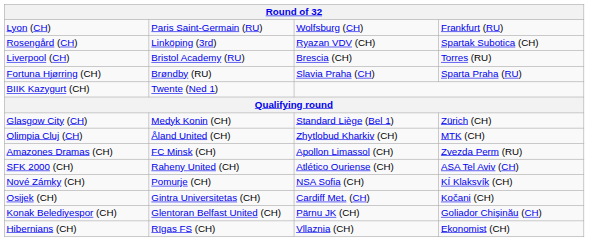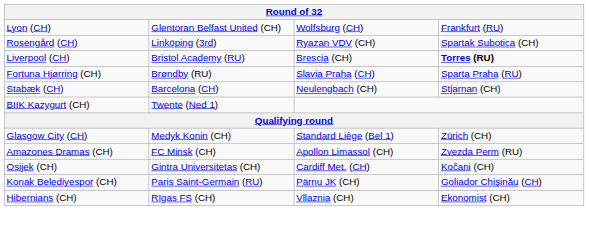 <table class="wikitable">
 <tr>
 <th colspan="4"><a href='#'>Round of 32</a></th>
 </tr>
 <tr>
 <td width=230> <a href='#'>Lyon</a> (<a href='#'>CH</a>)</td>
-<td width=230> <a href='#'>Paris Saint-Germain</a> (<a href='#'>RU</a>)</td>
+<td> <a href='#'>Glentoran Belfast United</a> (CH)</td>
 <td width=230> <a href='#'>Wolfsburg</a> (<a href='#'>CH</a>)</td>
 <td width=230> <a href='#'>Frankfurt</a> (<a href='#'>RU</a>)</td>
 </tr>
 <tr>
 <td> <a href='#'>Rosengård</a> (<a href='#'>CH</a>)</td>
 <td> <a href='#'>Linköping</a> (<a href='#'>3rd</a>)</td>
 <td> <a href='#'>Ryazan VDV</a> (CH)</td>
 <td> <a href='#'>Spartak Subotica</a> (CH)</td>
 </tr>
 <tr>
 <td> <a href='#'>Liverpool</a> (<a href='#'>CH</a>)</td>
 <td> <a href='#'>Bristol Academy</a> (<a href='#'>RU</a>)</td>
 <td> <a href='#'>Brescia</a> (CH)</td>
-<td> <a href='#'>Torres</a> (RU)</td>
+<td><strong> <a href='#'>Torres</a> (RU)</strong></td>
 </tr>
 <tr>
 <td> <a href='#'>Fortuna Hjørring</a> (CH)</td>
 <td> <a href='#'>Brøndby</a> (RU)</td>
 <td> <a href='#'>Slavia Praha</a> (<a href='#'>CH</a>)</td>
 <td> <a href='#'>Sparta Praha</a> (<a href='#'>RU</a>)</td>
+</tr>
+<tr>
+<td> <a href='#'>Stabæk</a> (<a href='#'>CH</a>)</td>
+<td> <a href='#'>Barcelona</a> (<a href='#'>CH</a>)</td>
+<td> <a href='#'>Neulengbach</a> (CH)</td>
+<td> <a href='#'>Stjarnan</a> (CH)</td>
 </tr>
 <tr>
 <td> <a href='#'>BIIK Kazygurt</a> (CH)</td>
 <td> <a href='#'>Twente</a> (<a href='#'>Ned 1</a>)</td>
 <td colspan="2"></td>
 </tr>
 <tr>
 <th colspan="4"><a href='#'>Qualifying round</a></th>
 </tr>
 <tr>
 <td> <a href='#'>Glasgow City</a> (<a href='#'>CH</a>)</td>
 <td> <a href='#'>Medyk Konin</a> (CH)</td>
 <td> <a href='#'>Standard Liège</a> (<a href='#'>Bel 1</a>)</td>
 <td> <a href='#'>Zürich</a> (CH)</td>
 </tr>
 <tr>
-<td> <a href='#'>Olimpia Cluj</a> (<a href='#'>CH</a>)</td>
-<td> <a href='#'>Åland United</a> (CH)</td>
-<td> <a href='#'>Zhytlobud Kharkiv</a> (CH)</td>
-<td> <a href='#'>MTK</a> (CH)</td>
-</tr>
-<tr>
 <td> <a href='#'>Amazones Dramas</a> (CH)</td>
 <td> <a href='#'>FC Minsk</a> (CH)</td>
 <td> <a href='#'>Apollon Limassol</a> (CH)</td>
 <td> <a href='#'>Zvezda Perm</a> (RU)</td>
-</tr>
-<tr>
-<td> <a href='#'>SFK 2000</a> (CH)</td>
-<td> <a href='#'>Raheny United</a> (CH)</td>
-<td> <a href='#'>Atlético Ouriense</a> (CH)</td>
-<td> <a href='#'>ASA Tel Aviv</a> (<a href='#'>CH</a>)</td>
-</tr>
-<tr>
-<td> <a href='#'>Nové Zámky</a> (CH)</td>
-<td> <a href='#'>Pomurje</a> (CH)</td>
-<td> <a href='#'>NSA Sofia</a> (CH)</td>
-<td> <a href='#'>KÍ Klaksvík</a> (CH)</td>
 </tr>
 <tr>
 <td> <a href='#'>Osijek</a> (CH)</td>
 <td> <a href='#'>Gintra Universitetas</a> (CH)</td>
 <td> <a href='#'>Cardiff Met.</a> (<a href='#'>CH</a>)</td>
 <td> <a href='#'>Kočani</a> (CH)</td>
 </tr>
 <tr>
 <td> <a href='#'>Konak Belediyespor</a> (CH)</td>
-<td> <a href='#'>Glentoran Belfast United</a> (CH)</td>
+<td width=230> <a href='#'>Paris Saint-Germain</a> (<a href='#'>RU</a>)</td>
 <td> <a href='#'>Pärnu JK</a> (CH)</td>
 <td> <a href='#'>Goliador Chişinău</a> (<a href='#'>CH</a>)</td>
 </tr>
 <tr>
 <td> <a href='#'>Hibernians</a> (CH)</td>
 <td> <a href='#'>Rīgas FS</a> (CH)</td>
 <td> <a href='#'>Vllaznia</a> (CH)</td>
 <td> <a href='#'>Ekonomist</a> (CH)</td>
 </tr>
 </table>
